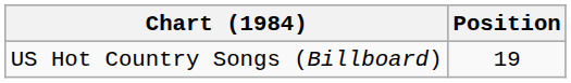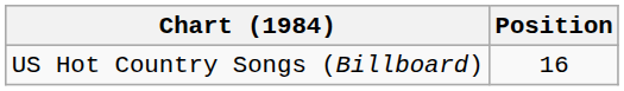 <table class="wikitable">
 <tr>
 <th>Chart (1984)</th>
 <th>Position</th>
 </tr>
 <tr>
 <td>US Hot Country Songs (<em>Billboard</em>)</td>
-<td align="center">19</td>
+<td align="center">16</td>
 </tr>
 </table>
